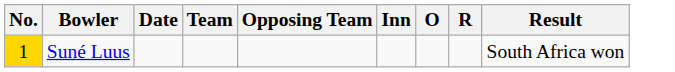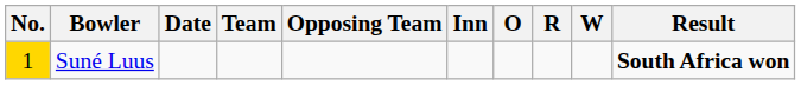 <table class="wikitable sortable">
 <tr align=center>
 <th>No.</th>
 <th>Bowler</th>
 <th>Date</th>
 <th>Team</th>
 <th>Opposing Team</th>
 <th scope="col" style="width:20px;">Inn</th>
 <th scope="col" style="width:20px;">O</th>
 <th scope="col" style="width:20px;">R</th>
+<th scope="col" style="width:20px;">W</th>
 <th>Result</th>
 </tr>
 <tr align=center>
 <td style="background: gold;">1</td>
 <td><a href='#'>Suné Luus</a></td>
 <td></td>
 <td></td>
 <td></td>
 <td></td>
 <td></td>
 <td></td>
-<td>South Africa won</td>
+<td></td>
+<td><strong>South Africa won</strong></td>
 </tr>
 </table>
